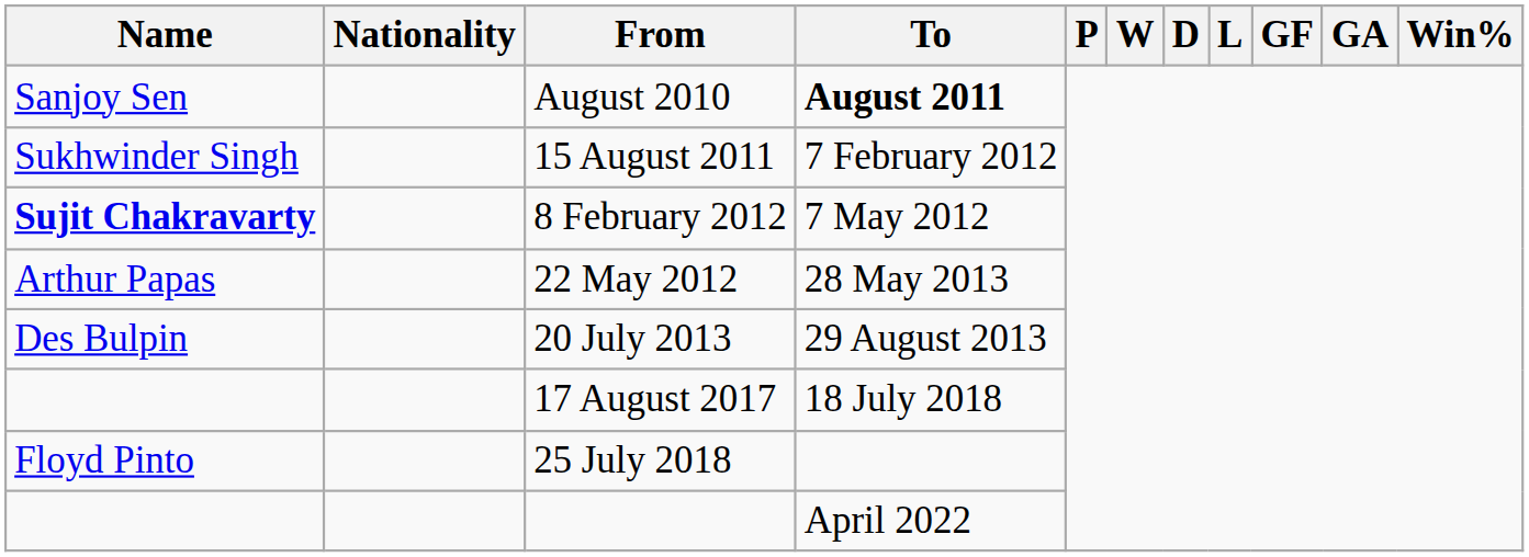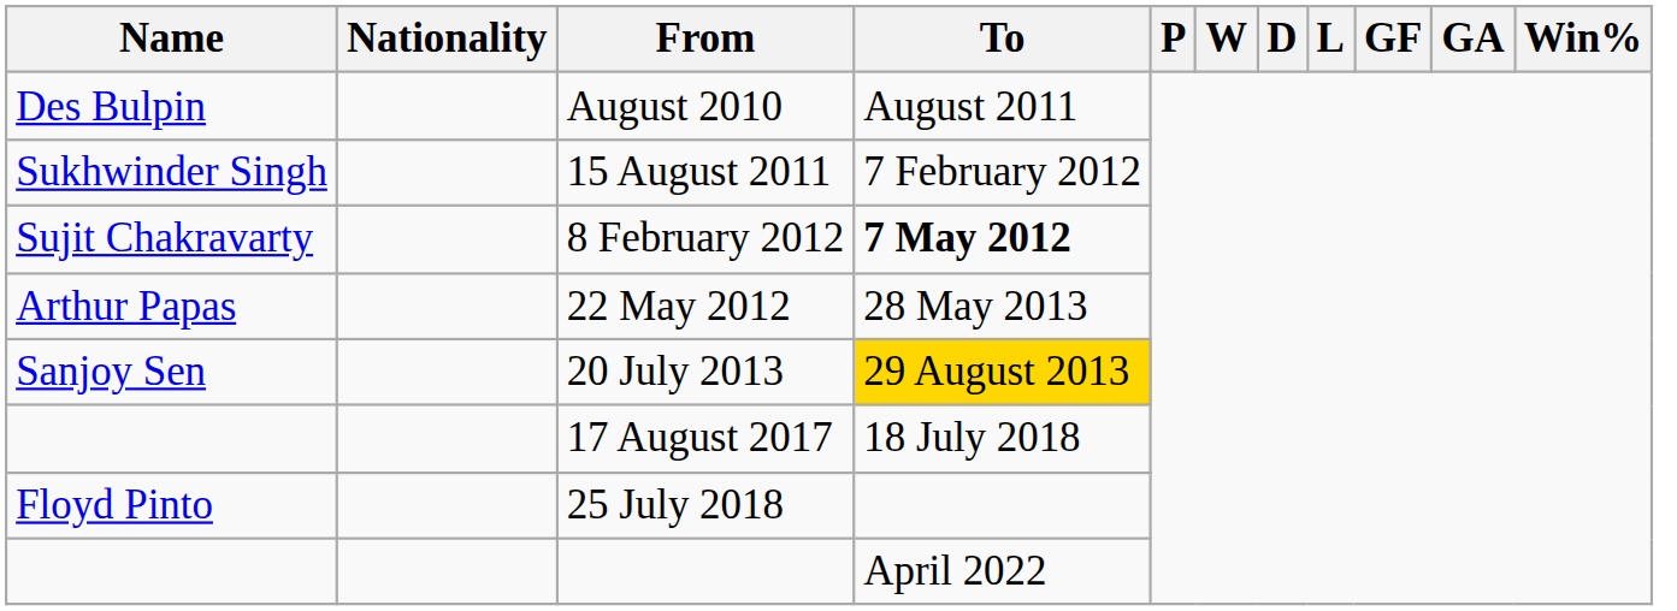 <table class="wikitable sortable" style="text-align: center">
 <tr>
 <th>Name</th>
 <th>Nationality</th>
 <th>From</th>
 <th class="unsortable">To</th>
 <th>P</th>
 <th>W</th>
 <th>D</th>
 <th>L</th>
 <th>GF</th>
 <th>GA</th>
 <th>Win%</th>
 </tr>
 <tr>
-<td align=left><a href='#'>Sanjoy Sen</a></td>
+<td align=left><a href='#'>Des Bulpin</a></td>
 <td align=left></td>
 <td align=left>August 2010</td>
-<td align=left><strong>August 2011<br></strong></td>
+<td align=left>August 2011<br></td>
 </tr>
 <tr>
 <td align=left><a href='#'>Sukhwinder Singh</a></td>
 <td align=left></td>
 <td align=left>15 August 2011</td>
 <td align=left>7 February 2012<br></td>
 </tr>
 <tr>
-<td align=left><strong><a href='#'>Sujit Chakravarty</a></strong></td>
+<td align=left><a href='#'>Sujit Chakravarty</a></td>
 <td align=left></td>
 <td align=left>8 February 2012</td>
-<td align=left>7 May 2012<br></td>
+<td align=left><strong>7 May 2012<br></strong></td>
 </tr>
 <tr>
 <td align=left><a href='#'>Arthur Papas</a></td>
 <td align=left></td>
 <td align=left>22 May 2012</td>
 <td align=left>28 May 2013<br></td>
 </tr>
 <tr>
-<td align=left><a href='#'>Des Bulpin</a></td>
+<td align=left><a href='#'>Sanjoy Sen</a></td>
 <td align=left></td>
 <td align=left>20 July 2013</td>
-<td align=left>29 August 2013<br></td>
+<td align=left style="background: gold;">29 August 2013<br></td>
 </tr>
 <tr>
 <td align=left></td>
 <td align=left></td>
 <td align=left>17 August 2017</td>
 <td align=left>18 July 2018<br></td>
 </tr>
 <tr>
 <td align=left><a href='#'>Floyd Pinto</a></td>
 <td align=left></td>
 <td align=left>25 July 2018</td>
 <td align=left><br></td>
 </tr>
 <tr>
 <td align=left></td>
 <td align=left></td>
 <td align=left></td>
 <td align=left>April 2022<br></td>
 </tr>
 </table>
